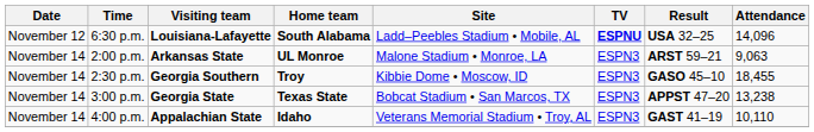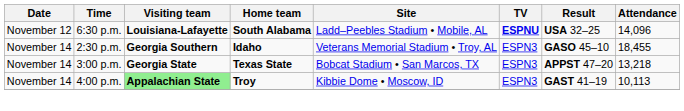 <table class="wikitable" style="font-size:95%;">
 <tr>
 <th>Date</th>
 <th>Time</th>
 <th>Visiting team</th>
 <th>Home team</th>
 <th>Site</th>
 <th>TV</th>
 <th>Result</th>
 <th>Attendance</th>
 </tr>
 <tr>
 <td>November 12</td>
 <td>6:30 p.m.</td>
 <td><strong>Louisiana-Lafayette</strong></td>
 <td><strong>South Alabama</strong></td>
 <td><a href='#'>Ladd–Peebles Stadium</a> • <a href='#'>Mobile, AL</a></td>
 <td><strong><a href='#'>ESPNU</a></strong></td>
 <td><strong>USA</strong> 32–25</td>
 <td>14,096</td>
 </tr>
 <tr>
 <td>November 14</td>
-<td>2:00 p.m.</td>
-<td><strong>Arkansas State</strong></td>
-<td><strong>UL Monroe</strong></td>
-<td><a href='#'>Malone Stadium</a> • <a href='#'>Monroe, LA</a></td>
-<td><a href='#'>ESPN3</a></td>
-<td><strong>ARST</strong> 59–21</td>
-<td>9,063</td>
-</tr>
-<tr>
-<td>November 14</td>
 <td>2:30 p.m.</td>
 <td><strong>Georgia Southern</strong></td>
-<td><strong>Troy</strong></td>
-<td><a href='#'>Kibbie Dome</a> • <a href='#'>Moscow, ID</a></td>
+<td><strong>Idaho</strong></td>
+<td><a href='#'>Veterans Memorial Stadium</a> • <a href='#'>Troy, AL</a></td>
 <td><a href='#'>ESPN3</a></td>
 <td><strong>GASO</strong> 45–10</td>
 <td>18,455</td>
 </tr>
 <tr>
 <td>November 14</td>
 <td>3:00 p.m.</td>
 <td><strong>Georgia State</strong></td>
 <td><strong>Texas State</strong></td>
 <td><a href='#'>Bobcat Stadium</a> • <a href='#'>San Marcos, TX</a></td>
 <td><a href='#'>ESPN3</a></td>
 <td><strong>APPST</strong> 47–20</td>
-<td>13,238</td>
+<td>13,218</td>
 </tr>
 <tr>
 <td>November 14</td>
 <td>4:00 p.m.</td>
-<td><strong>Appalachian State</strong></td>
-<td><strong>Idaho</strong></td>
-<td><a href='#'>Veterans Memorial Stadium</a> • <a href='#'>Troy, AL</a></td>
+<td style="background: lightgreen;"><strong>Appalachian State</strong></td>
+<td><strong>Troy</strong></td>
+<td><a href='#'>Kibbie Dome</a> • <a href='#'>Moscow, ID</a></td>
 <td><a href='#'>ESPN3</a></td>
 <td><strong>GAST</strong> 41–19</td>
-<td>10,110</td>
+<td>10,113</td>
 </tr>
 <tr>
 </tr>
 </table>
